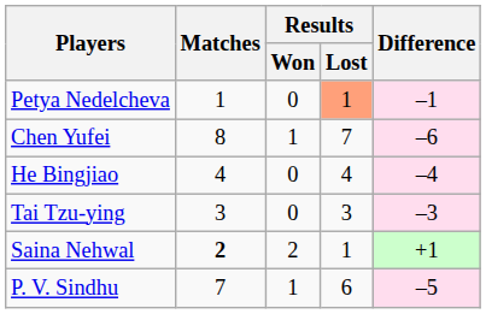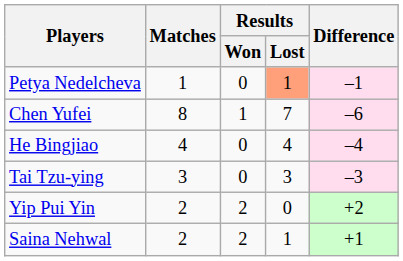 <table class=wikitable style="text-align:center; font-size:small">
 <tr>
 <th rowspan="2">Players</th>
 <th rowspan="2">Matches</th>
 <th colspan="2">Results</th>
 <th rowspan="2">Difference</th>
 </tr>
 <tr>
 <th>Won</th>
 <th>Lost</th>
 </tr>
 <tr>
 <td align="left"> <a href='#'>Petya Nedelcheva</a></td>
 <td>1</td>
 <td>0</td>
 <td style="background: lightsalmon;">1</td>
 <td bgcolor="#ffddee">–1</td>
 </tr>
 <tr>
 <td align="left"> <a href='#'>Chen Yufei</a></td>
 <td>8</td>
 <td>1</td>
 <td>7</td>
 <td bgcolor="#ffddee">–6</td>
 </tr>
 <tr>
 <td align="left"> <a href='#'>He Bingjiao</a></td>
 <td>4</td>
 <td>0</td>
 <td>4</td>
 <td bgcolor="#ffddee">–4</td>
 </tr>
 <tr>
 <td align="left"> <a href='#'>Tai Tzu-ying</a></td>
 <td>3</td>
 <td>0</td>
 <td>3</td>
 <td bgcolor="#ffddee">–3</td>
 </tr>
 <tr>
+<td align="left"> <a href='#'>Yip Pui Yin</a></td>
+<td>2</td>
+<td>2</td>
+<td>0</td>
+<td bgcolor="#ccffcc">+2</td>
+</tr>
+<tr>
 <td align="left"> <a href='#'>Saina Nehwal</a></td>
-<td><strong>2</strong></td>
+<td>2</td>
 <td>2</td>
 <td>1</td>
 <td bgcolor="#ccffcc">+1</td>
 </tr>
-<tr>
-<td align="left"> <a href='#'>P. V. Sindhu</a></td>
-<td>7</td>
-<td>1</td>
-<td>6</td>
-<td bgcolor="#ffddee">–5</td>
-</tr>
 </table>
